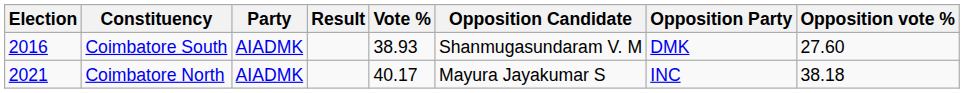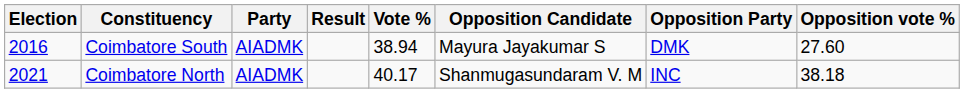 <table class="sortable wikitable"style="font-size: 95%">
 <tr>
 <th>Election</th>
 <th>Constituency</th>
 <th>Party</th>
 <th>Result</th>
 <th>Vote %</th>
 <th>Opposition Candidate</th>
 <th>Opposition Party</th>
 <th>Opposition vote %</th>
 </tr>
 <tr>
 <td><a href='#'>2016</a></td>
 <td><a href='#'>Coimbatore South</a></td>
 <td><a href='#'>AIADMK</a></td>
 <td></td>
-<td>38.93</td>
-<td>Shanmugasundaram V. M</td>
+<td>38.94</td>
+<td>Mayura Jayakumar S</td>
 <td><a href='#'>DMK</a></td>
 <td>27.60</td>
 </tr>
 <tr>
 <td><a href='#'>2021</a></td>
 <td><a href='#'>Coimbatore North</a></td>
 <td><a href='#'>AIADMK</a></td>
 <td></td>
 <td>40.17</td>
-<td>Mayura Jayakumar S</td>
+<td>Shanmugasundaram V. M</td>
 <td><a href='#'>INC</a></td>
 <td>38.18</td>
 </tr>
 </table>
